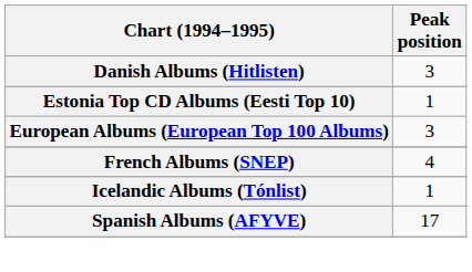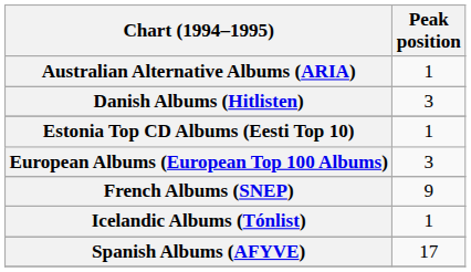 <table class="wikitable sortable plainrowheaders">
 <tr>
 <th>Chart (1994–1995)</th>
 <th>Peak<br>position</th>
 </tr>
 <tr>
+</tr>
+<tr>
+<th scope="row">Australian Alternative Albums (<a href='#'>ARIA</a>)</th>
+<td align="center">1</td>
 </tr>
 <tr>
 </tr>
 <tr>
 </tr>
 <tr>
 </tr>
 <tr>
 </tr>
 <tr>
 <th scope="row">Danish Albums (<a href='#'>Hitlisten</a>)</th>
 <td align="center">3</td>
 </tr>
 <tr>
 </tr>
 <tr>
 <th scope="row">Estonia Top CD Albums (Eesti Top 10)</th>
 <td align="center">1</td>
 </tr>
 <tr>
 <th scope="row">European Albums (<a href='#'>European Top 100 Albums</a>)</th>
 <td align="center">3</td>
 </tr>
 <tr>
 </tr>
 <tr>
 <th scope="row">French Albums (<a href='#'>SNEP</a>)</th>
-<td align="center">4</td>
+<td align="center">9</td>
 </tr>
 <tr>
 </tr>
 <tr>
 </tr>
 <tr>
 <th scope="row">Icelandic Albums (<a href='#'>Tónlist</a>)</th>
 <td align="center">1</td>
 </tr>
 <tr>
 </tr>
 <tr>
 </tr>
 <tr>
 </tr>
 <tr>
 <th scope="row">Spanish Albums (<a href='#'>AFYVE</a>)</th>
 <td align="center">17</td>
 </tr>
 <tr>
 </tr>
 <tr>
 </tr>
 <tr>
 </tr>
 <tr>
 </tr>
 <tr>
 </tr>
 <tr>
 </tr>
 </table>
